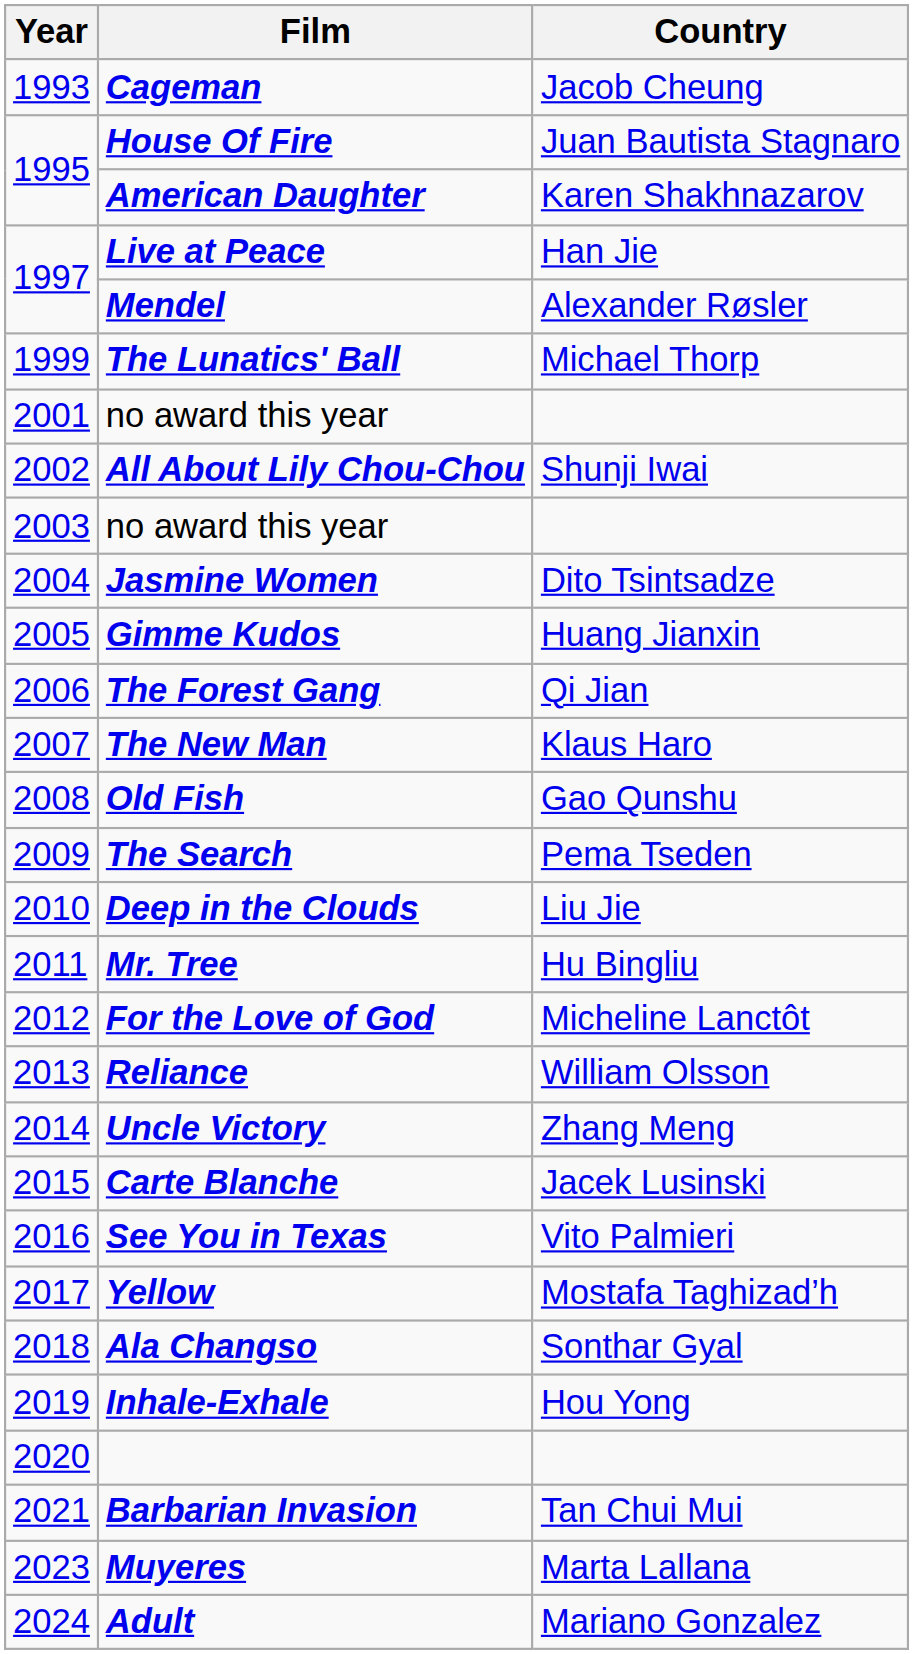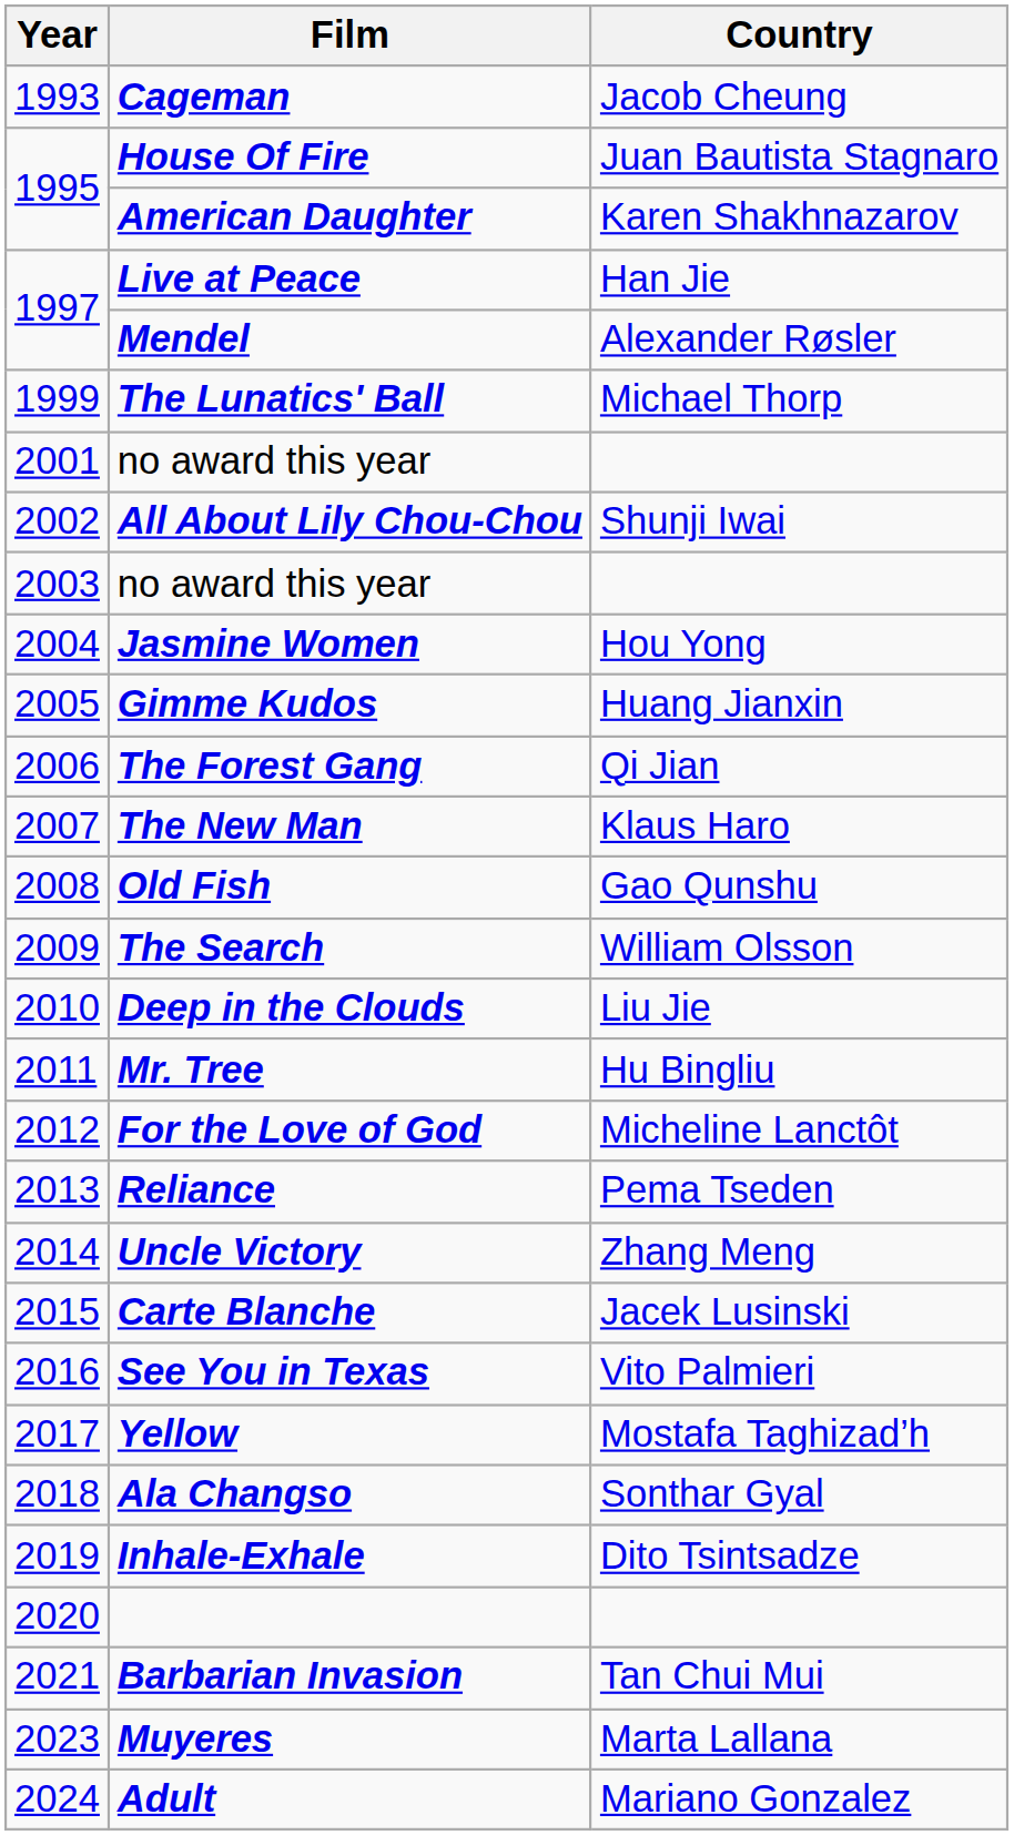 <table class="wikitable">
 <tr>
 <th>Year</th>
 <th>Film</th>
 <th>Country</th>
 </tr>
 <tr>
 <td><a href='#'>1993</a></td>
 <td><strong><em><a href='#'>Cageman</a></em></strong></td>
 <td> <a href='#'>Jacob Cheung</a></td>
 </tr>
 <tr>
 <td rowspan="2"><a href='#'>1995</a></td>
 <td><strong><em><a href='#'>House Of Fire</a></em></strong></td>
 <td> <a href='#'>Juan Bautista Stagnaro</a></td>
 </tr>
 <tr>
 <td><strong><em><a href='#'>American Daughter</a></em></strong></td>
 <td> <a href='#'>Karen Shakhnazarov</a></td>
 </tr>
 <tr>
 <td rowspan="2"><a href='#'>1997</a></td>
 <td><strong><em><a href='#'>Live at Peace</a></em></strong></td>
 <td> <a href='#'>Han Jie</a></td>
 </tr>
 <tr>
 <td><strong><em><a href='#'>Mendel</a></em></strong></td>
 <td> <a href='#'>Alexander Røsler</a></td>
 </tr>
 <tr>
 <td><a href='#'>1999</a></td>
 <td><strong><em><a href='#'>The Lunatics' Ball</a></em></strong></td>
 <td> <a href='#'>Michael Thorp</a></td>
 </tr>
 <tr>
 <td><a href='#'>2001</a></td>
 <td>no award this year</td>
 <td></td>
 </tr>
 <tr>
 <td><a href='#'>2002</a></td>
 <td><strong><em><a href='#'>All About Lily Chou-Chou</a></em></strong></td>
 <td> <a href='#'>Shunji Iwai</a></td>
 </tr>
 <tr>
 <td><a href='#'>2003</a></td>
 <td>no award this year</td>
 <td></td>
 </tr>
 <tr>
 <td><a href='#'>2004</a></td>
 <td><strong><em><a href='#'>Jasmine Women</a></em></strong></td>
-<td> <a href='#'>Dito Tsintsadze</a></td>
+<td> <a href='#'>Hou Yong</a></td>
 </tr>
 <tr>
 <td><a href='#'>2005</a></td>
 <td><strong><em><a href='#'>Gimme Kudos</a></em></strong></td>
 <td> <a href='#'>Huang Jianxin</a></td>
 </tr>
 <tr>
 <td><a href='#'>2006</a></td>
 <td><strong><em><a href='#'>The Forest Gang</a></em></strong></td>
 <td> <a href='#'>Qi Jian</a></td>
 </tr>
 <tr>
 <td><a href='#'>2007</a></td>
 <td><strong><em><a href='#'>The New Man</a></em></strong></td>
 <td> <a href='#'>Klaus Haro</a></td>
 </tr>
 <tr>
 <td><a href='#'>2008</a></td>
 <td><strong><em><a href='#'>Old Fish</a></em></strong></td>
 <td> <a href='#'>Gao Qunshu</a></td>
 </tr>
 <tr>
 <td><a href='#'>2009</a></td>
 <td><strong><em><a href='#'>The Search</a></em></strong></td>
-<td> <a href='#'>Pema Tseden</a></td>
+<td> <a href='#'>William Olsson</a></td>
 </tr>
 <tr>
 <td><a href='#'>2010</a></td>
 <td><strong><em><a href='#'>Deep in the Clouds</a></em></strong></td>
 <td> <a href='#'>Liu Jie</a></td>
 </tr>
 <tr>
 <td><a href='#'>2011</a></td>
 <td><strong><em><a href='#'>Mr. Tree</a></em></strong></td>
 <td> <a href='#'>Hu Bingliu</a></td>
 </tr>
 <tr>
 <td><a href='#'>2012</a></td>
 <td><strong><em><a href='#'>For the Love of God</a></em></strong></td>
 <td> <a href='#'>Micheline Lanctôt</a></td>
 </tr>
 <tr>
 <td><a href='#'>2013</a></td>
 <td><strong><em><a href='#'>Reliance</a></em></strong></td>
-<td> <a href='#'>William Olsson</a></td>
+<td> <a href='#'>Pema Tseden</a></td>
 </tr>
 <tr>
 <td><a href='#'>2014</a></td>
 <td><strong><em><a href='#'>Uncle Victory</a></em></strong></td>
 <td> <a href='#'>Zhang Meng</a></td>
 </tr>
 <tr>
 <td><a href='#'>2015</a></td>
 <td><strong><em><a href='#'>Carte Blanche</a></em></strong></td>
 <td> <a href='#'>Jacek Lusinski</a></td>
 </tr>
 <tr>
 <td><a href='#'>2016</a></td>
 <td><strong><em><a href='#'>See You in Texas</a></em></strong></td>
 <td> <a href='#'>Vito Palmieri</a></td>
 </tr>
 <tr>
 <td><a href='#'>2017</a></td>
 <td><strong><em><a href='#'>Yellow</a></em></strong></td>
 <td> <a href='#'>Mostafa Taghizad’h</a></td>
 </tr>
 <tr>
 <td><a href='#'>2018</a></td>
 <td><strong><em><a href='#'>Ala Changso</a></em></strong></td>
 <td> <a href='#'>Sonthar Gyal</a></td>
 </tr>
 <tr>
 <td><a href='#'>2019</a></td>
 <td><strong><em><a href='#'>Inhale-Exhale</a></em></strong></td>
-<td> <a href='#'>Hou Yong</a></td>
+<td> <a href='#'>Dito Tsintsadze</a></td>
 </tr>
 <tr>
 <td><a href='#'>2020</a></td>
 <td></td>
 <td></td>
 </tr>
 <tr>
 <td><a href='#'>2021</a></td>
 <td><strong><em><a href='#'>Barbarian Invasion</a></em></strong></td>
 <td> <a href='#'>Tan Chui Mui</a></td>
 </tr>
 <tr>
 <td><a href='#'>2023</a></td>
 <td><strong><em><a href='#'>Muyeres</a></em></strong></td>
 <td> <a href='#'>Marta Lallana</a></td>
 </tr>
 <tr>
 <td><a href='#'>2024</a></td>
 <td><strong><em><a href='#'>Adult</a></em></strong></td>
 <td> <a href='#'>Mariano Gonzalez</a></td>
 </tr>
 </table>
